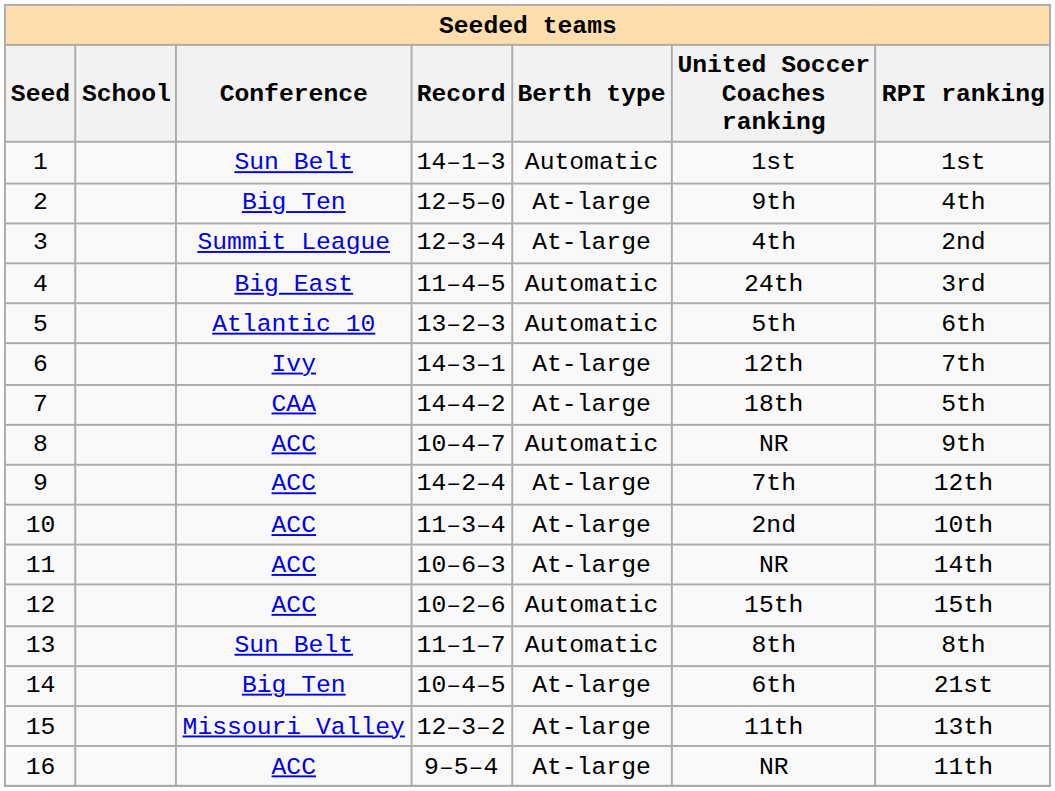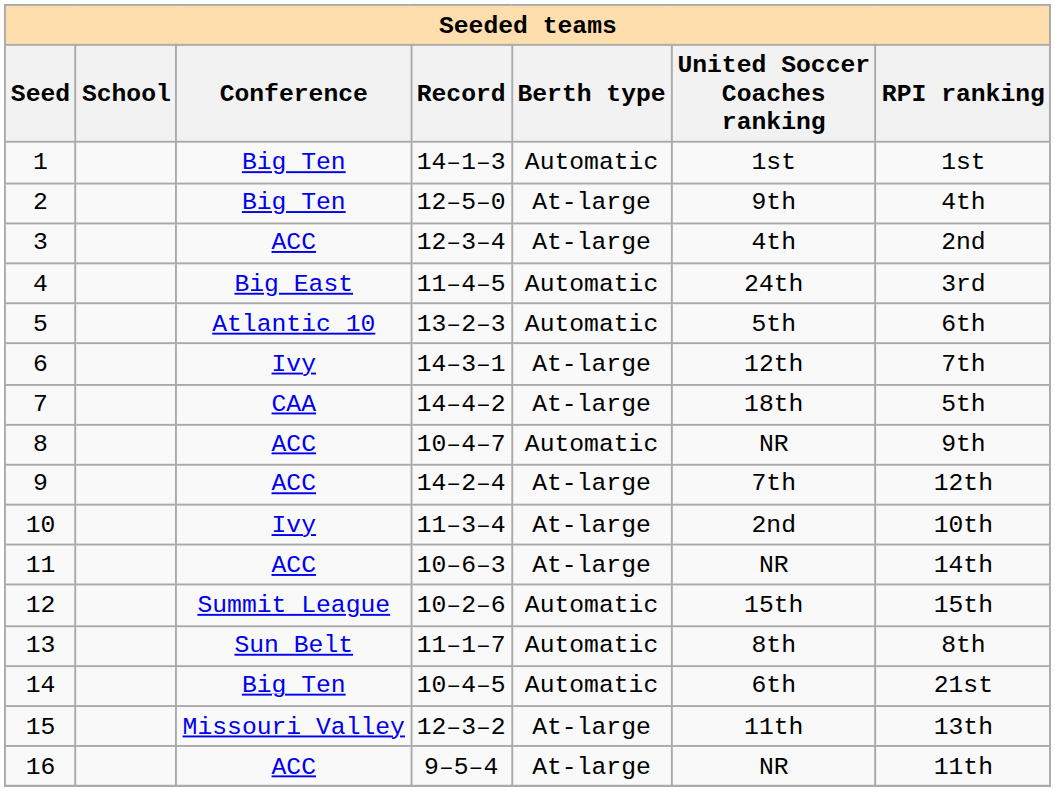 <table class="wikitable" style="text-align: center;">
 <tr>
 <th colspan="7" style="background:#ffdead;">Seeded teams</th>
 </tr>
 <tr>
 <th>Seed</th>
 <th>School</th>
 <th>Conference</th>
 <th>Record</th>
 <th>Berth type</th>
 <th>United Soccer<br>Coaches<br>ranking</th>
 <th>RPI ranking</th>
 </tr>
 <tr>
 <td>1</td>
 <td style=><a href='#'></a></td>
-<td><a href='#'>Sun Belt</a></td>
+<td><a href='#'>Big Ten</a></td>
 <td>14–1–3</td>
 <td>Automatic</td>
 <td>1st</td>
 <td>1st</td>
 </tr>
 <tr>
 <td>2</td>
 <td style=><a href='#'></a></td>
 <td><a href='#'>Big Ten</a></td>
 <td>12–5–0</td>
 <td>At-large</td>
 <td>9th</td>
 <td>4th</td>
 </tr>
 <tr>
 <td>3</td>
 <td style=><a href='#'></a></td>
-<td><a href='#'>Summit League</a></td>
+<td><a href='#'>ACC</a></td>
 <td>12–3–4</td>
 <td>At-large</td>
 <td>4th</td>
 <td>2nd</td>
 </tr>
 <tr>
 <td>4</td>
 <td style=><a href='#'></a></td>
 <td><a href='#'>Big East</a></td>
 <td>11–4–5</td>
 <td>Automatic</td>
 <td>24th</td>
 <td>3rd</td>
 </tr>
 <tr>
 <td>5</td>
 <td style=><a href='#'></a></td>
 <td><a href='#'>Atlantic 10</a></td>
 <td>13–2–3</td>
 <td>Automatic</td>
 <td>5th</td>
 <td>6th</td>
 </tr>
 <tr>
 <td>6</td>
 <td style=><a href='#'></a></td>
 <td><a href='#'>Ivy</a></td>
 <td>14–3–1</td>
 <td>At-large</td>
 <td>12th</td>
 <td>7th</td>
 </tr>
 <tr>
 <td>7</td>
 <td style=><a href='#'></a></td>
 <td><a href='#'>CAA</a></td>
 <td>14–4–2</td>
 <td>At-large</td>
 <td>18th</td>
 <td>5th</td>
 </tr>
 <tr>
 <td>8</td>
 <td style=><a href='#'></a></td>
 <td><a href='#'>ACC</a></td>
 <td>10–4–7</td>
 <td>Automatic</td>
 <td>NR</td>
 <td>9th</td>
 </tr>
 <tr>
 <td>9</td>
 <td style=><a href='#'></a></td>
 <td><a href='#'>ACC</a></td>
 <td>14–2–4</td>
 <td>At-large</td>
 <td>7th</td>
 <td>12th</td>
 </tr>
 <tr>
 <td>10</td>
 <td style=><a href='#'></a></td>
-<td><a href='#'>ACC</a></td>
+<td><a href='#'>Ivy</a></td>
 <td>11–3–4</td>
 <td>At-large</td>
 <td>2nd</td>
 <td>10th</td>
 </tr>
 <tr>
 <td>11</td>
 <td style=><a href='#'></a></td>
 <td><a href='#'>ACC</a></td>
 <td>10–6–3</td>
 <td>At-large</td>
 <td>NR</td>
 <td>14th</td>
 </tr>
 <tr>
 <td>12</td>
 <td style=><a href='#'></a></td>
-<td><a href='#'>ACC</a></td>
+<td><a href='#'>Summit League</a></td>
 <td>10–2–6</td>
 <td>Automatic</td>
 <td>15th</td>
 <td>15th</td>
 </tr>
 <tr>
 <td>13</td>
 <td style=><a href='#'></a></td>
 <td><a href='#'>Sun Belt</a></td>
 <td>11–1–7</td>
 <td>Automatic</td>
 <td>8th</td>
 <td>8th</td>
 </tr>
 <tr>
 <td>14</td>
 <td style=><a href='#'></a></td>
 <td><a href='#'>Big Ten</a></td>
 <td>10–4–5</td>
-<td>At-large</td>
+<td>Automatic</td>
 <td>6th</td>
 <td>21st</td>
 </tr>
 <tr>
 <td>15</td>
 <td style=><a href='#'></a></td>
 <td><a href='#'>Missouri Valley</a></td>
 <td>12–3–2</td>
 <td>At-large</td>
 <td>11th</td>
 <td>13th</td>
 </tr>
 <tr>
 <td>16</td>
 <td style=><a href='#'></a></td>
 <td><a href='#'>ACC</a></td>
 <td>9–5–4</td>
 <td>At-large</td>
 <td>NR</td>
 <td>11th</td>
 </tr>
 <tr>
 </tr>
 </table>
